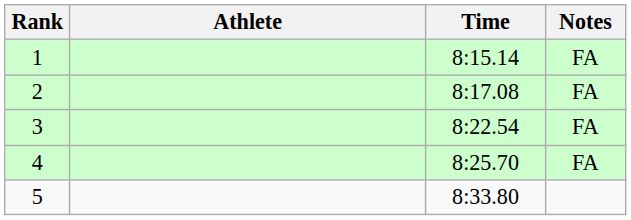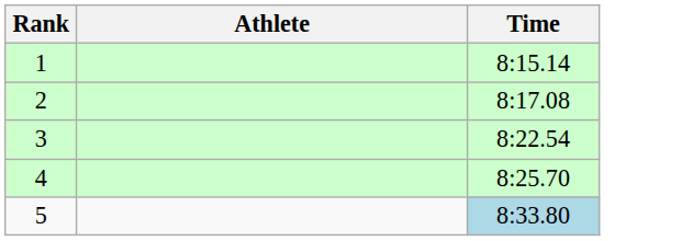 <table class=wikitable style="text-align:center">
 <tr>
 <th width=40>Rank</th>
 <th width=250>Athlete</th>
 <th width=80>Time</th>
-<th width=50>Notes</th>
 </tr>
 <tr bgcolor="ccffcc">
 <td>1</td>
 <td align=left></td>
 <td>8:15.14</td>
-<td>FA</td>
 </tr>
 <tr bgcolor="ccffcc">
 <td>2</td>
 <td align=left></td>
 <td>8:17.08</td>
-<td>FA</td>
 </tr>
 <tr bgcolor="ccffcc">
 <td>3</td>
 <td align=left></td>
 <td>8:22.54</td>
-<td>FA</td>
 </tr>
 <tr bgcolor="ccffcc">
 <td>4</td>
 <td align=left></td>
 <td>8:25.70</td>
-<td>FA</td>
 </tr>
 <tr>
 <td>5</td>
 <td align=left></td>
-<td>8:33.80</td>
-<td></td>
+<td style="background: lightblue;">8:33.80</td>
 </tr>
 </table>
